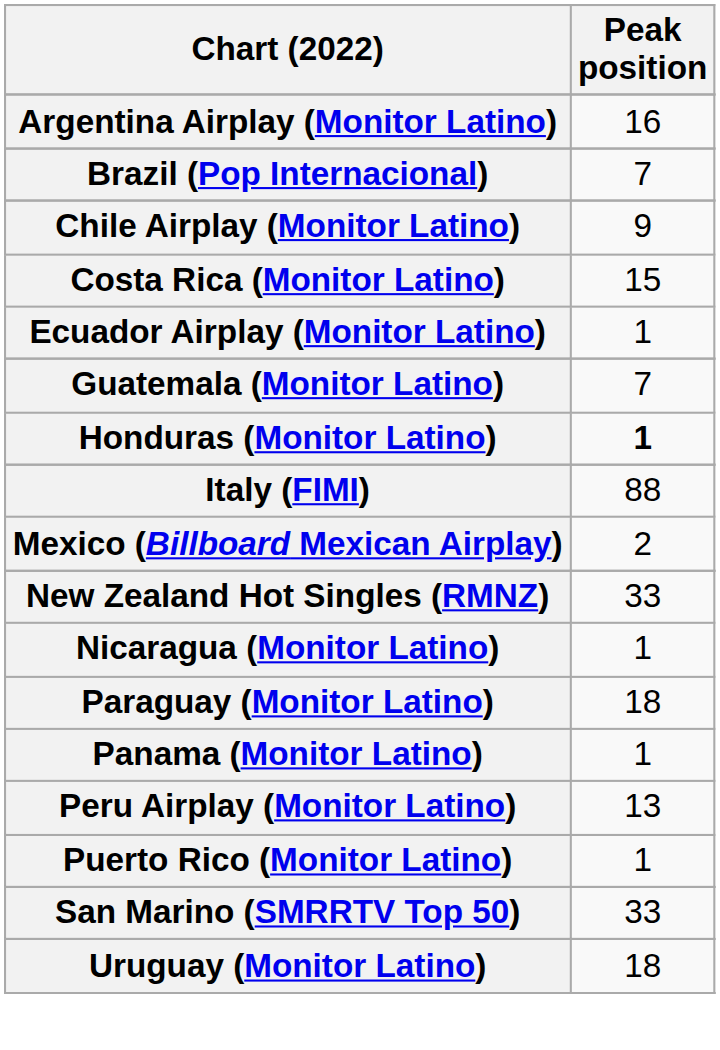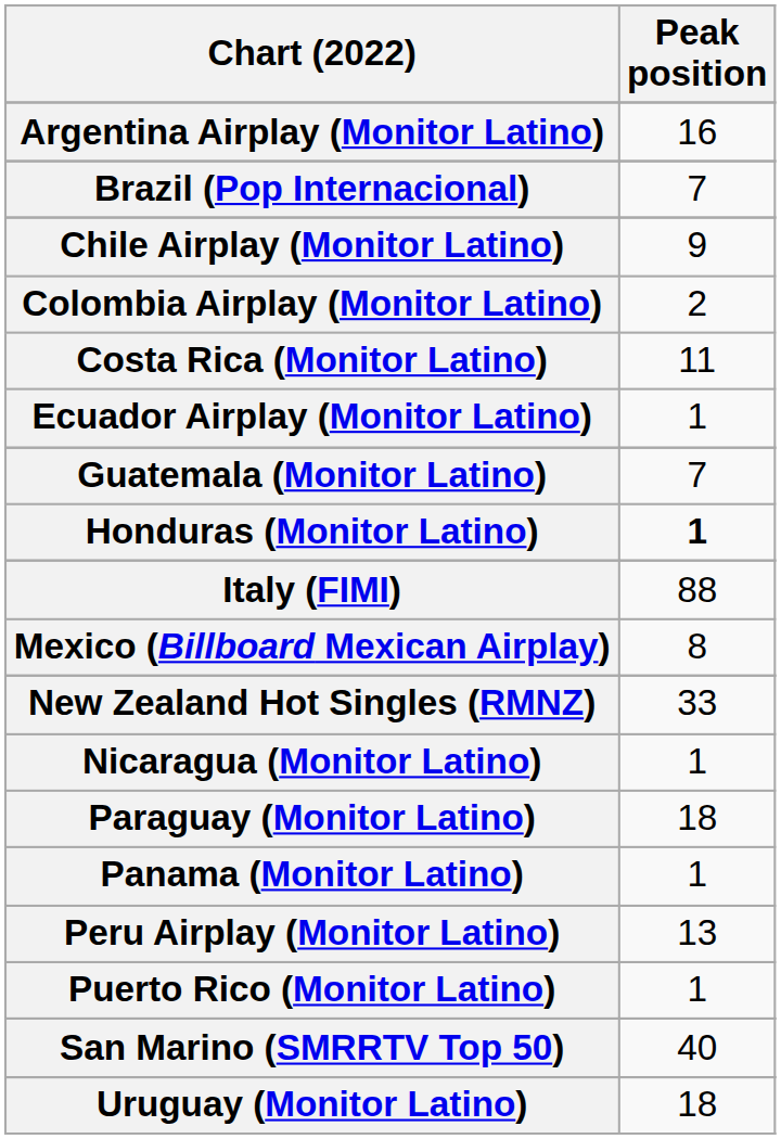 <table class="wikitable sortable plainrowheaders" style="text-align:center">
 <tr>
 <th scope="col">Chart (2022)</th>
 <th scope="col">Peak<br>position</th>
 </tr>
 <tr>
 </tr>
 <tr>
 <th scope="row">Argentina Airplay (<a href='#'>Monitor Latino</a>)</th>
 <td>16</td>
 </tr>
 <tr>
 </tr>
 <tr>
 <th scope="row">Brazil (<a href='#'>Pop Internacional</a>)</th>
 <td>7</td>
 </tr>
 <tr>
 </tr>
 <tr>
 </tr>
 <tr>
 <th scope="row">Chile Airplay (<a href='#'>Monitor Latino</a>)</th>
 <td>9</td>
 </tr>
 <tr>
+<th scope="row">Colombia Airplay (<a href='#'>Monitor Latino</a>)</th>
+<td>2</td>
+</tr>
+<tr>
 <th scope="row">Costa Rica (<a href='#'>Monitor Latino</a>)</th>
-<td>15</td>
+<td>11</td>
 </tr>
 <tr>
 <th scope="row">Ecuador Airplay (<a href='#'>Monitor Latino</a>)</th>
 <td>1</td>
 </tr>
 <tr>
 </tr>
 <tr>
 <th scope="row">Guatemala (<a href='#'>Monitor Latino</a>)</th>
 <td>7</td>
 </tr>
 <tr>
 <th scope="row">Honduras (<a href='#'>Monitor Latino</a>)</th>
 <td><strong>1</strong></td>
 </tr>
 <tr>
 </tr>
 <tr>
 <th scope="row">Italy (<a href='#'>FIMI</a>)</th>
 <td>88</td>
 </tr>
 <tr>
 <th scope="row">Mexico (<a href='#'><em>Billboard</em> Mexican Airplay</a>)</th>
-<td>2</td>
+<td>8</td>
 </tr>
 <tr>
 </tr>
 <tr>
 <th scope="row">New Zealand Hot Singles (<a href='#'>RMNZ</a>)</th>
 <td>33</td>
 </tr>
 <tr>
 <th scope="row">Nicaragua (<a href='#'>Monitor Latino</a>)</th>
 <td>1</td>
 </tr>
 <tr>
 <th scope="row">Paraguay (<a href='#'>Monitor Latino</a>)</th>
 <td>18</td>
 </tr>
 <tr>
 <th scope="row">Panama (<a href='#'>Monitor Latino</a>)</th>
 <td>1</td>
 </tr>
 <tr>
 <th scope="row">Peru Airplay (<a href='#'>Monitor Latino</a>)</th>
 <td>13</td>
 </tr>
 <tr>
 <th scope="row">Puerto Rico (<a href='#'>Monitor Latino</a>)</th>
 <td>1</td>
 </tr>
 <tr>
 </tr>
 <tr>
 <th scope="row">San Marino (<a href='#'>SMRRTV Top 50</a>)</th>
-<td>33</td>
+<td>40</td>
 </tr>
 <tr>
 </tr>
 <tr>
 </tr>
 <tr>
 </tr>
 <tr>
 </tr>
 <tr>
 <th scope="row">Uruguay (<a href='#'>Monitor Latino</a>)</th>
 <td>18</td>
 </tr>
 <tr>
 </tr>
 <tr>
 </tr>
 <tr>
 </tr>
 <tr>
 </tr>
 </table>
